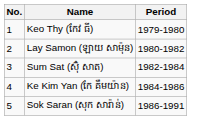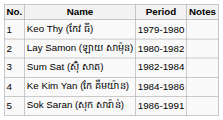 <table class="wikitable">
 <tr>
 <th>No.</th>
 <th>Name</th>
 <th>Period</th>
+<th>Notes</th>
 </tr>
 <tr>
 <td>1</td>
 <td>Keo Thy (កែវ ធី)</td>
 <td>1979-1980</td>
+<td></td>
 </tr>
 <tr>
 <td>2</td>
 <td>Lay Samon (ឡាយ សាម៉ុន)</td>
 <td>1980-1982</td>
+<td></td>
 </tr>
 <tr>
 <td>3</td>
 <td>Sum Sat (ស៊ុំ សាត)</td>
 <td>1982-1984</td>
+<td></td>
 </tr>
 <tr>
 <td>4</td>
 <td>Ke Kim Yan (កែ គឹមយ៉ាន)</td>
 <td>1984-1986</td>
+<td></td>
 </tr>
 <tr>
 <td>5</td>
 <td>Sok Saran (សុក សារ៉ាន់)</td>
 <td>1986-1991</td>
+<td></td>
 </tr>
 </table>
